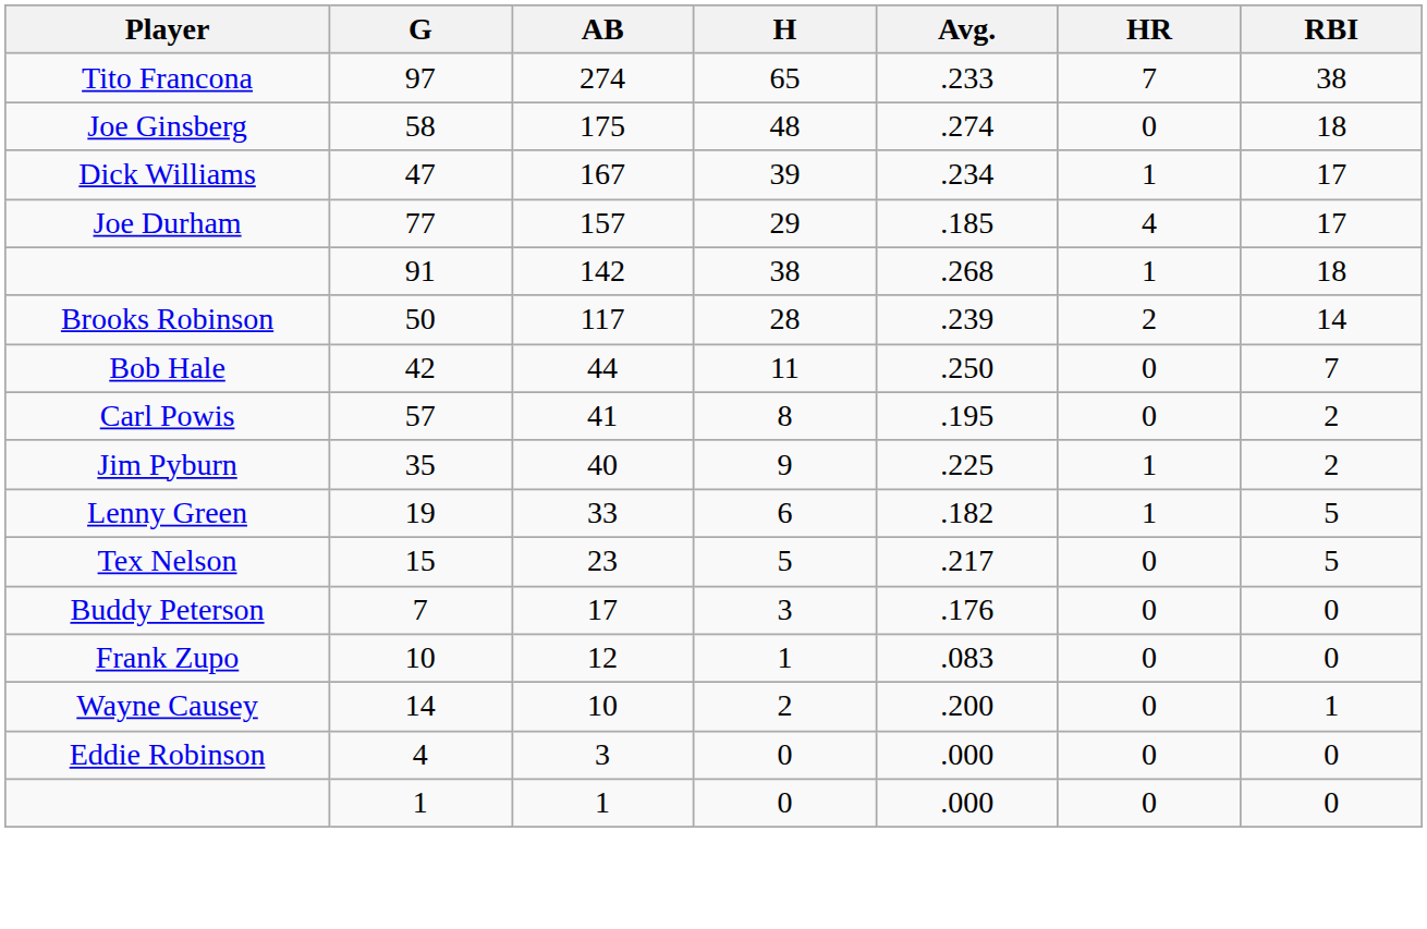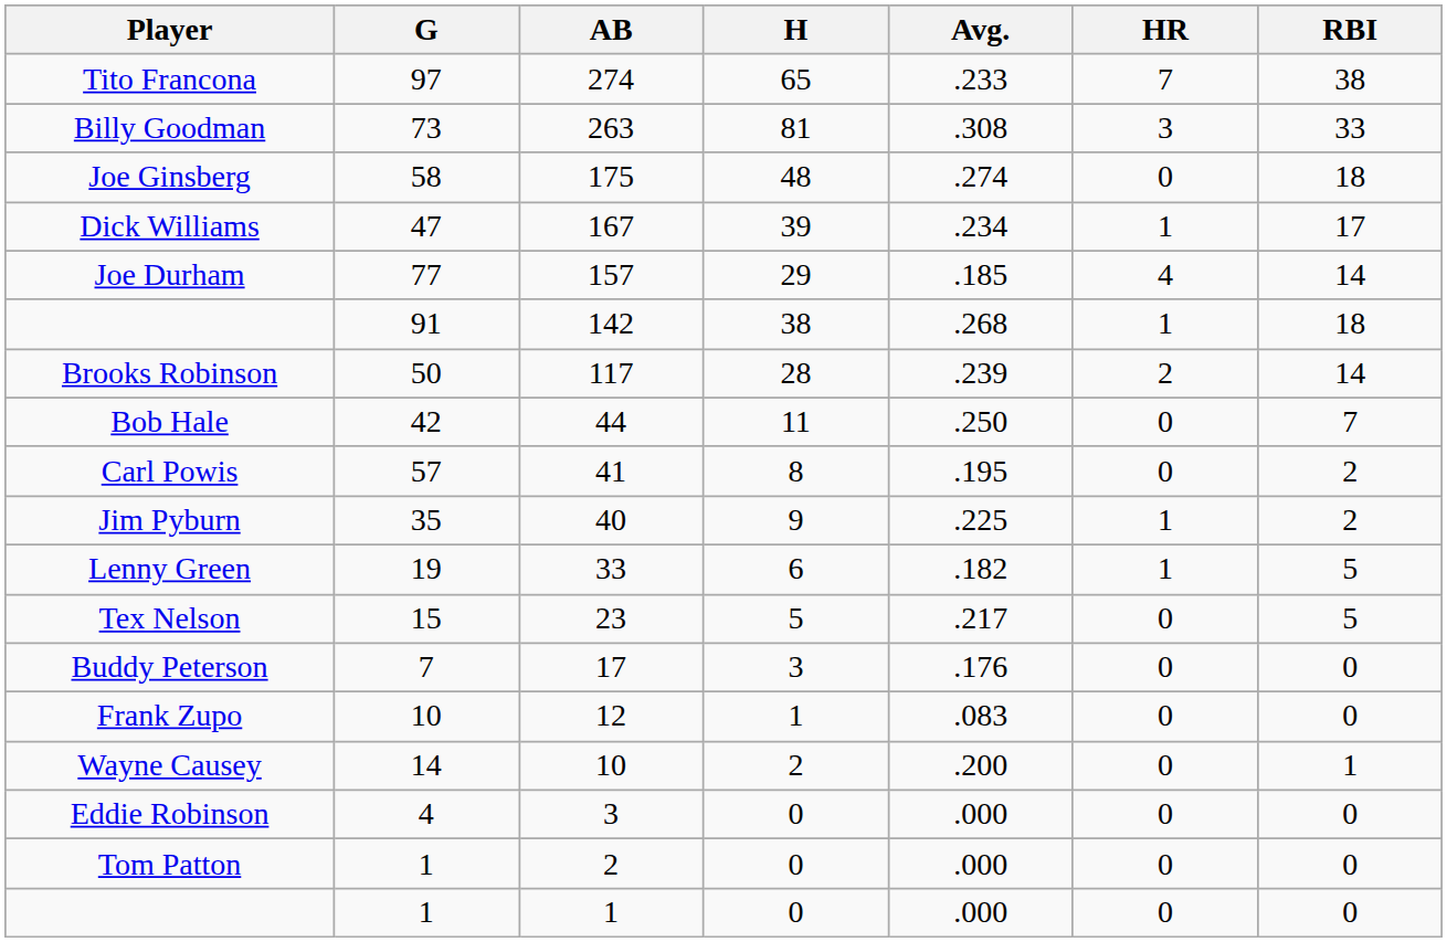 <table class="wikitable sortable">
 <tr>
 <th bgcolor="#DDDDFF" width="16%">Player</th>
 <th bgcolor="#DDDDFF" width="9%">G</th>
 <th bgcolor="#DDDDFF" width="9%">AB</th>
 <th bgcolor="#DDDDFF" width="9%">H</th>
 <th bgcolor="#DDDDFF" width="9%">Avg.</th>
 <th bgcolor="#DDDDFF" width="9%">HR</th>
 <th bgcolor="#DDDDFF" width="9%">RBI</th>
 </tr>
 <tr align="center">
 <td><a href='#'>Tito Francona</a></td>
 <td>97</td>
 <td>274</td>
 <td>65</td>
 <td>.233</td>
 <td>7</td>
 <td>38</td>
+</tr>
+<tr align=center>
+<td><a href='#'>Billy Goodman</a></td>
+<td>73</td>
+<td>263</td>
+<td>81</td>
+<td>.308</td>
+<td>3</td>
+<td>33</td>
 </tr>
 <tr align=center>
 <td><a href='#'>Joe Ginsberg</a></td>
 <td>58</td>
 <td>175</td>
 <td>48</td>
 <td>.274</td>
 <td>0</td>
 <td>18</td>
 </tr>
 <tr align=center>
 <td><a href='#'>Dick Williams</a></td>
 <td>47</td>
 <td>167</td>
 <td>39</td>
 <td>.234</td>
 <td>1</td>
 <td>17</td>
 </tr>
 <tr align=center>
 <td><a href='#'>Joe Durham</a></td>
 <td>77</td>
 <td>157</td>
 <td>29</td>
 <td>.185</td>
 <td>4</td>
-<td>17</td>
+<td>14</td>
 </tr>
 <tr align=center>
 <td></td>
 <td>91</td>
 <td>142</td>
 <td>38</td>
 <td>.268</td>
 <td>1</td>
 <td>18</td>
 </tr>
 <tr align="center">
 <td><a href='#'>Brooks Robinson</a></td>
 <td>50</td>
 <td>117</td>
 <td>28</td>
 <td>.239</td>
 <td>2</td>
 <td>14</td>
 </tr>
 <tr align=center>
 <td><a href='#'>Bob Hale</a></td>
 <td>42</td>
 <td>44</td>
 <td>11</td>
 <td>.250</td>
 <td>0</td>
 <td>7</td>
 </tr>
 <tr align=center>
 <td><a href='#'>Carl Powis</a></td>
 <td>57</td>
 <td>41</td>
 <td>8</td>
 <td>.195</td>
 <td>0</td>
 <td>2</td>
 </tr>
 <tr align=center>
 <td><a href='#'>Jim Pyburn</a></td>
 <td>35</td>
 <td>40</td>
 <td>9</td>
 <td>.225</td>
 <td>1</td>
 <td>2</td>
 </tr>
 <tr align=center>
 <td><a href='#'>Lenny Green</a></td>
 <td>19</td>
 <td>33</td>
 <td>6</td>
 <td>.182</td>
 <td>1</td>
 <td>5</td>
 </tr>
 <tr align=center>
 <td><a href='#'>Tex Nelson</a></td>
 <td>15</td>
 <td>23</td>
 <td>5</td>
 <td>.217</td>
 <td>0</td>
 <td>5</td>
 </tr>
 <tr align=center>
 <td><a href='#'>Buddy Peterson</a></td>
 <td>7</td>
 <td>17</td>
 <td>3</td>
 <td>.176</td>
 <td>0</td>
 <td>0</td>
 </tr>
 <tr align=center>
 <td><a href='#'>Frank Zupo</a></td>
 <td>10</td>
 <td>12</td>
 <td>1</td>
 <td>.083</td>
 <td>0</td>
 <td>0</td>
 </tr>
 <tr align=center>
 <td><a href='#'>Wayne Causey</a></td>
 <td>14</td>
 <td>10</td>
 <td>2</td>
 <td>.200</td>
 <td>0</td>
 <td>1</td>
 </tr>
 <tr align=center>
 <td><a href='#'>Eddie Robinson</a></td>
 <td>4</td>
 <td>3</td>
 <td>0</td>
 <td>.000</td>
 <td>0</td>
 <td>0</td>
 </tr>
 <tr align=center>
+<td><a href='#'>Tom Patton</a></td>
+<td>1</td>
+<td>2</td>
+<td>0</td>
+<td>.000</td>
+<td>0</td>
+<td>0</td>
+</tr>
+<tr align=center>
 <td></td>
 <td>1</td>
 <td>1</td>
 <td>0</td>
 <td>.000</td>
 <td>0</td>
 <td>0</td>
 </tr>
 </table>
